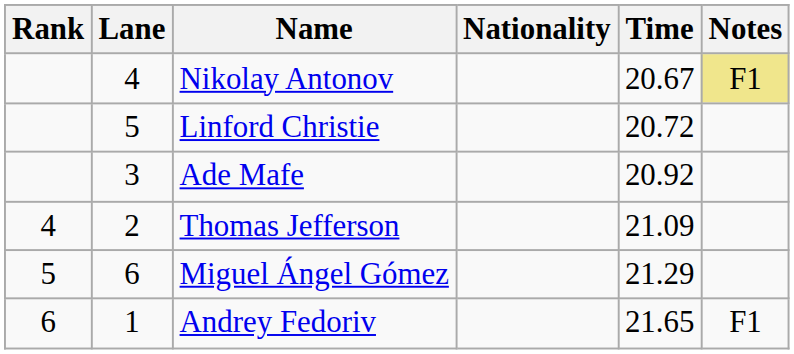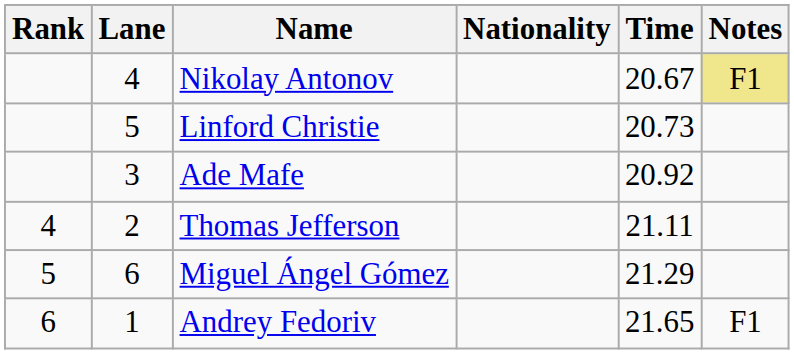 <table class="wikitable sortable" style="text-align:center">
 <tr>
 <th>Rank</th>
 <th>Lane</th>
 <th>Name</th>
 <th>Nationality</th>
 <th>Time</th>
 <th>Notes</th>
 </tr>
 <tr>
 <td></td>
 <td>4</td>
 <td align="left"><a href='#'>Nikolay Antonov</a></td>
 <td align=left></td>
 <td>20.67</td>
 <td style="background: khaki;">F1</td>
 </tr>
 <tr>
 <td></td>
 <td>5</td>
 <td align="left"><a href='#'>Linford Christie</a></td>
 <td align=left></td>
-<td>20.72</td>
+<td>20.73</td>
 <td></td>
 </tr>
 <tr>
 <td></td>
 <td>3</td>
 <td align="left"><a href='#'>Ade Mafe</a></td>
 <td align=left></td>
 <td>20.92</td>
 <td></td>
 </tr>
 <tr>
 <td>4</td>
 <td>2</td>
 <td align="left"><a href='#'>Thomas Jefferson</a></td>
 <td align=left></td>
-<td>21.09</td>
+<td>21.11</td>
 <td></td>
 </tr>
 <tr>
 <td>5</td>
 <td>6</td>
 <td align="left"><a href='#'>Miguel Ángel Gómez</a></td>
 <td align=left></td>
 <td>21.29</td>
 <td></td>
 </tr>
 <tr>
 <td>6</td>
 <td>1</td>
 <td align="left"><a href='#'>Andrey Fedoriv</a></td>
 <td align=left></td>
 <td>21.65</td>
 <td>F1</td>
 </tr>
 </table>
